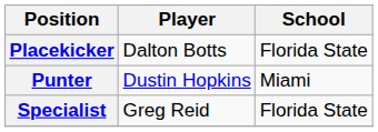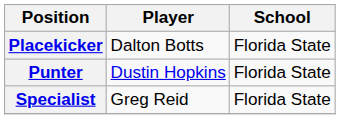 <table class="wikitable">
 <tr>
 <th>Position</th>
 <th>Player</th>
 <th>School</th>
 </tr>
 <tr>
 <th rowspan="1"><a href='#'>Placekicker</a></th>
 <td>Dalton Botts</td>
 <td>Florida State</td>
 </tr>
 <tr>
 <th rowspan="1"><a href='#'>Punter</a></th>
 <td><a href='#'>Dustin Hopkins</a></td>
-<td>Miami</td>
+<td>Florida State</td>
 </tr>
 <tr>
 <th rowspan="1"><a href='#'>Specialist</a></th>
 <td>Greg Reid</td>
 <td>Florida State</td>
 </tr>
 <tr>
 </tr>
 </table>
